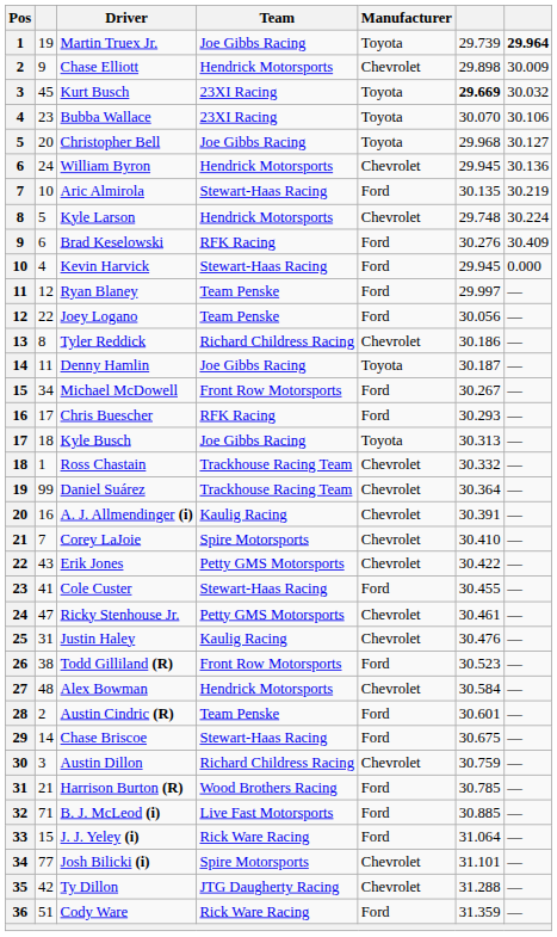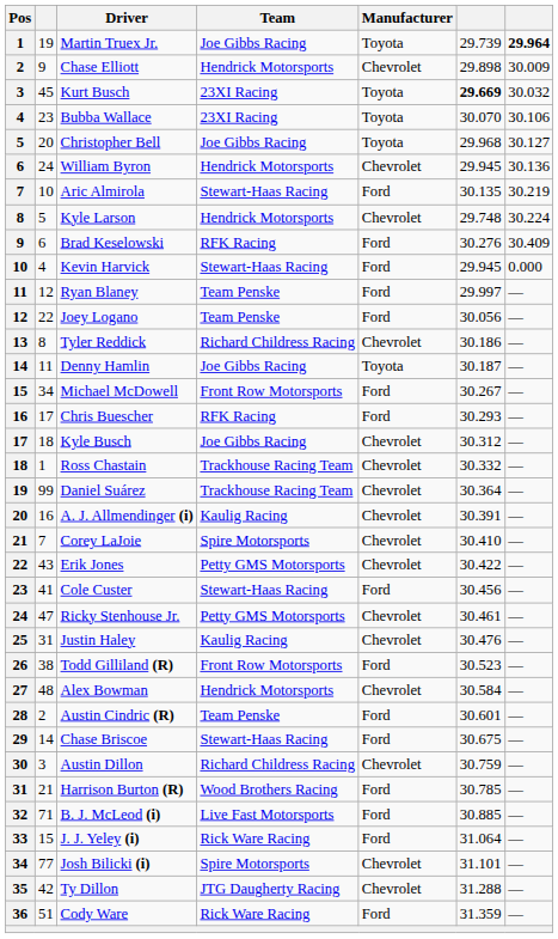 <table class="wikitable" style="font-size:95%">
 <tr>
 <th>Pos</th>
 <th></th>
 <th>Driver</th>
 <th>Team</th>
 <th>Manufacturer</th>
 <th></th>
 <th></th>
 </tr>
 <tr>
 <th>1</th>
 <td>19</td>
 <td><a href='#'>Martin Truex Jr.</a></td>
 <td><a href='#'>Joe Gibbs Racing</a></td>
 <td>Toyota</td>
 <td>29.739</td>
 <td><strong>29.964</strong></td>
 </tr>
 <tr>
 <th>2</th>
 <td>9</td>
 <td><a href='#'>Chase Elliott</a></td>
 <td><a href='#'>Hendrick Motorsports</a></td>
 <td>Chevrolet</td>
 <td>29.898</td>
 <td>30.009</td>
 </tr>
 <tr>
 <th>3</th>
 <td>45</td>
 <td><a href='#'>Kurt Busch</a></td>
 <td><a href='#'>23XI Racing</a></td>
 <td>Toyota</td>
 <td><strong>29.669</strong></td>
 <td>30.032</td>
 </tr>
 <tr>
 <th>4</th>
 <td>23</td>
 <td><a href='#'>Bubba Wallace</a></td>
 <td><a href='#'>23XI Racing</a></td>
 <td>Toyota</td>
 <td>30.070</td>
 <td>30.106</td>
 </tr>
 <tr>
 <th>5</th>
 <td>20</td>
 <td><a href='#'>Christopher Bell</a></td>
 <td><a href='#'>Joe Gibbs Racing</a></td>
 <td>Toyota</td>
 <td>29.968</td>
 <td>30.127</td>
 </tr>
 <tr>
 <th>6</th>
 <td>24</td>
 <td><a href='#'>William Byron</a></td>
 <td><a href='#'>Hendrick Motorsports</a></td>
 <td>Chevrolet</td>
 <td>29.945</td>
 <td>30.136</td>
 </tr>
 <tr>
 <th>7</th>
 <td>10</td>
 <td><a href='#'>Aric Almirola</a></td>
 <td><a href='#'>Stewart-Haas Racing</a></td>
 <td>Ford</td>
 <td>30.135</td>
 <td>30.219</td>
 </tr>
 <tr>
 <th>8</th>
 <td>5</td>
 <td><a href='#'>Kyle Larson</a></td>
 <td><a href='#'>Hendrick Motorsports</a></td>
 <td>Chevrolet</td>
 <td>29.748</td>
 <td>30.224</td>
 </tr>
 <tr>
 <th>9</th>
 <td>6</td>
 <td><a href='#'>Brad Keselowski</a></td>
 <td><a href='#'>RFK Racing</a></td>
 <td>Ford</td>
 <td>30.276</td>
 <td>30.409</td>
 </tr>
 <tr>
 <th>10</th>
 <td>4</td>
 <td><a href='#'>Kevin Harvick</a></td>
 <td><a href='#'>Stewart-Haas Racing</a></td>
 <td>Ford</td>
 <td>29.945</td>
 <td>0.000</td>
 </tr>
 <tr>
 <th>11</th>
 <td>12</td>
 <td><a href='#'>Ryan Blaney</a></td>
 <td><a href='#'>Team Penske</a></td>
 <td>Ford</td>
 <td>29.997</td>
 <td>—</td>
 </tr>
 <tr>
 <th>12</th>
 <td>22</td>
 <td><a href='#'>Joey Logano</a></td>
 <td><a href='#'>Team Penske</a></td>
 <td>Ford</td>
 <td>30.056</td>
 <td>—</td>
 </tr>
 <tr>
 <th>13</th>
 <td>8</td>
 <td><a href='#'>Tyler Reddick</a></td>
 <td><a href='#'>Richard Childress Racing</a></td>
 <td>Chevrolet</td>
 <td>30.186</td>
 <td>—</td>
 </tr>
 <tr>
 <th>14</th>
 <td>11</td>
 <td><a href='#'>Denny Hamlin</a></td>
 <td><a href='#'>Joe Gibbs Racing</a></td>
 <td>Toyota</td>
 <td>30.187</td>
 <td>—</td>
 </tr>
 <tr>
 <th>15</th>
 <td>34</td>
 <td><a href='#'>Michael McDowell</a></td>
 <td><a href='#'>Front Row Motorsports</a></td>
 <td>Ford</td>
 <td>30.267</td>
 <td>—</td>
 </tr>
 <tr>
 <th>16</th>
 <td>17</td>
 <td><a href='#'>Chris Buescher</a></td>
 <td><a href='#'>RFK Racing</a></td>
 <td>Ford</td>
 <td>30.293</td>
 <td>—</td>
 </tr>
 <tr>
 <th>17</th>
 <td>18</td>
 <td><a href='#'>Kyle Busch</a></td>
 <td><a href='#'>Joe Gibbs Racing</a></td>
-<td>Toyota</td>
-<td>30.313</td>
+<td>Chevrolet</td>
+<td>30.312</td>
 <td>—</td>
 </tr>
 <tr>
 <th>18</th>
 <td>1</td>
 <td><a href='#'>Ross Chastain</a></td>
 <td><a href='#'>Trackhouse Racing Team</a></td>
 <td>Chevrolet</td>
 <td>30.332</td>
 <td>—</td>
 </tr>
 <tr>
 <th>19</th>
 <td>99</td>
 <td><a href='#'>Daniel Suárez</a></td>
 <td><a href='#'>Trackhouse Racing Team</a></td>
 <td>Chevrolet</td>
 <td>30.364</td>
 <td>—</td>
 </tr>
 <tr>
 <th>20</th>
 <td>16</td>
 <td><a href='#'>A. J. Allmendinger</a> <strong>(i)</strong></td>
 <td><a href='#'>Kaulig Racing</a></td>
 <td>Chevrolet</td>
 <td>30.391</td>
 <td>—</td>
 </tr>
 <tr>
 <th>21</th>
 <td>7</td>
 <td><a href='#'>Corey LaJoie</a></td>
 <td><a href='#'>Spire Motorsports</a></td>
 <td>Chevrolet</td>
 <td>30.410</td>
 <td>—</td>
 </tr>
 <tr>
 <th>22</th>
 <td>43</td>
 <td><a href='#'>Erik Jones</a></td>
 <td><a href='#'>Petty GMS Motorsports</a></td>
 <td>Chevrolet</td>
 <td>30.422</td>
 <td>—</td>
 </tr>
 <tr>
 <th>23</th>
 <td>41</td>
 <td><a href='#'>Cole Custer</a></td>
 <td><a href='#'>Stewart-Haas Racing</a></td>
 <td>Ford</td>
-<td>30.455</td>
+<td>30.456</td>
 <td>—</td>
 </tr>
 <tr>
 <th>24</th>
 <td>47</td>
 <td><a href='#'>Ricky Stenhouse Jr.</a></td>
 <td><a href='#'>Petty GMS Motorsports</a></td>
 <td>Chevrolet</td>
 <td>30.461</td>
 <td>—</td>
 </tr>
 <tr>
 <th>25</th>
 <td>31</td>
 <td><a href='#'>Justin Haley</a></td>
 <td><a href='#'>Kaulig Racing</a></td>
 <td>Chevrolet</td>
 <td>30.476</td>
 <td>—</td>
 </tr>
 <tr>
 <th>26</th>
 <td>38</td>
 <td><a href='#'>Todd Gilliland</a> <strong>(R)</strong></td>
 <td><a href='#'>Front Row Motorsports</a></td>
 <td>Ford</td>
 <td>30.523</td>
 <td>—</td>
 </tr>
 <tr>
 <th>27</th>
 <td>48</td>
 <td><a href='#'>Alex Bowman</a></td>
 <td><a href='#'>Hendrick Motorsports</a></td>
 <td>Chevrolet</td>
 <td>30.584</td>
 <td>—</td>
 </tr>
 <tr>
 <th>28</th>
 <td>2</td>
 <td><a href='#'>Austin Cindric</a> <strong>(R)</strong></td>
 <td><a href='#'>Team Penske</a></td>
 <td>Ford</td>
 <td>30.601</td>
 <td>—</td>
 </tr>
 <tr>
 <th>29</th>
 <td>14</td>
 <td><a href='#'>Chase Briscoe</a></td>
 <td><a href='#'>Stewart-Haas Racing</a></td>
 <td>Ford</td>
 <td>30.675</td>
 <td>—</td>
 </tr>
 <tr>
 <th>30</th>
 <td>3</td>
 <td><a href='#'>Austin Dillon</a></td>
 <td><a href='#'>Richard Childress Racing</a></td>
 <td>Chevrolet</td>
 <td>30.759</td>
 <td>—</td>
 </tr>
 <tr>
 <th>31</th>
 <td>21</td>
 <td><a href='#'>Harrison Burton</a> <strong>(R)</strong></td>
 <td><a href='#'>Wood Brothers Racing</a></td>
 <td>Ford</td>
 <td>30.785</td>
 <td>—</td>
 </tr>
 <tr>
 <th>32</th>
 <td>71</td>
 <td><a href='#'>B. J. McLeod</a> <strong>(i)</strong></td>
 <td><a href='#'>Live Fast Motorsports</a></td>
 <td>Ford</td>
 <td>30.885</td>
 <td>—</td>
 </tr>
 <tr>
 <th>33</th>
 <td>15</td>
 <td><a href='#'>J. J. Yeley</a> <strong>(i)</strong></td>
 <td><a href='#'>Rick Ware Racing</a></td>
 <td>Ford</td>
 <td>31.064</td>
 <td>—</td>
 </tr>
 <tr>
 <th>34</th>
 <td>77</td>
 <td><a href='#'>Josh Bilicki</a> <strong>(i)</strong></td>
 <td><a href='#'>Spire Motorsports</a></td>
 <td>Chevrolet</td>
 <td>31.101</td>
 <td>—</td>
 </tr>
 <tr>
 <th>35</th>
 <td>42</td>
 <td><a href='#'>Ty Dillon</a></td>
 <td><a href='#'>JTG Daugherty Racing</a></td>
 <td>Chevrolet</td>
 <td>31.288</td>
 <td>—</td>
 </tr>
 <tr>
 <th>36</th>
 <td>51</td>
 <td><a href='#'>Cody Ware</a></td>
 <td><a href='#'>Rick Ware Racing</a></td>
 <td>Ford</td>
 <td>31.359</td>
 <td>—</td>
 </tr>
 <tr>
 <th colspan="7"></th>
 </tr>
 </table>
